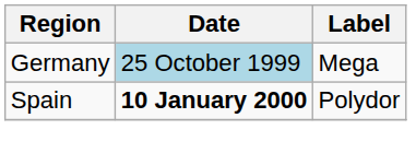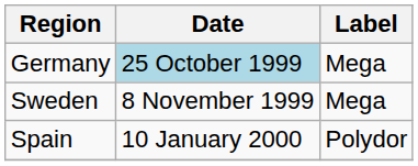 <table class="wikitable">
 <tr>
 <th scope="col">Region</th>
 <th scope="col">Date</th>
 <th scope="col">Label</th>
 </tr>
 <tr>
 <td scope="row">Germany</td>
 <td style="background: lightblue;">25 October 1999</td>
 <td>Mega</td>
 </tr>
 <tr>
+<td scope="row">Sweden</td>
+<td>8 November 1999</td>
+<td>Mega</td>
+</tr>
+<tr>
 <td scope="row">Spain</td>
-<td><strong>10 January 2000</strong></td>
+<td>10 January 2000</td>
 <td>Polydor</td>
 </tr>
 <tr>
 </tr>
 </table>
